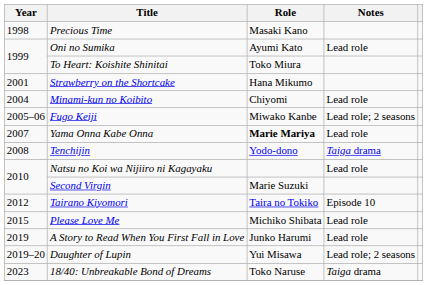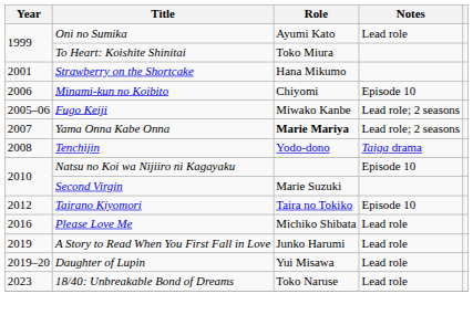 <table class="wikitable sortable">
 <tr>
 <th>Year</th>
 <th>Title</th>
 <th>Role</th>
 <th class="unsortable">Notes</th>
 <th class="unsortable"></th>
-</tr>
-<tr>
-<td>1998</td>
-<td><em>Precious Time</em></td>
-<td>Masaki Kano</td>
-<td></td>
-<td></td>
 </tr>
 <tr>
 <td rowspan="2">1999</td>
 <td><em>Oni no Sumika</em></td>
 <td>Ayumi Kato</td>
 <td>Lead role</td>
 <td></td>
 </tr>
 <tr>
 <td><em>To Heart: Koishite Shinitai</em></td>
 <td>Toko Miura</td>
 <td></td>
 <td></td>
 </tr>
 <tr>
 <td>2001</td>
 <td><em><a href='#'>Strawberry on the Shortcake</a></em></td>
 <td>Hana Mikumo</td>
 <td></td>
 <td></td>
 </tr>
 <tr>
-<td>2004</td>
+<td>2006</td>
 <td><em><a href='#'>Minami-kun no Koibito</a></em></td>
 <td>Chiyomi</td>
-<td>Lead role</td>
+<td>Episode 10</td>
 <td></td>
 </tr>
 <tr>
 <td>2005–06</td>
 <td><em><a href='#'>Fugo Keiji</a></em></td>
 <td>Miwako Kanbe</td>
 <td>Lead role; 2 seasons</td>
 <td></td>
 </tr>
 <tr>
 <td>2007</td>
 <td><em>Yama Onna Kabe Onna</em></td>
 <td><strong>Marie Mariya</strong></td>
-<td>Lead role</td>
+<td>Lead role;  2 seasons</td>
 <td></td>
 </tr>
 <tr>
 <td>2008</td>
 <td><em><a href='#'>Tenchijin</a></em></td>
 <td><a href='#'>Yodo-dono</a></td>
 <td><a href='#'><em>Taiga</em> drama</a></td>
 <td></td>
 </tr>
 <tr>
 <td rowspan=2>2010</td>
 <td><em>Natsu no Koi wa Nijiiro ni Kagayaku</em></td>
 <td></td>
-<td>Lead role</td>
+<td>Episode 10</td>
 <td></td>
 </tr>
 <tr>
 <td><em><a href='#'>Second Virgin</a></em></td>
 <td>Marie Suzuki</td>
 <td></td>
 <td></td>
 </tr>
 <tr>
 <td>2012</td>
 <td><em><a href='#'>Tairano Kiyomori</a></em></td>
 <td><a href='#'>Taira no Tokiko</a></td>
 <td>Episode 10</td>
 <td></td>
 </tr>
 <tr>
-<td>2015</td>
+<td>2016</td>
 <td><em><a href='#'>Please Love Me</a></em></td>
 <td>Michiko Shibata</td>
 <td>Lead role</td>
 <td></td>
 </tr>
 <tr>
 <td>2019</td>
 <td><em>A Story to Read When You First Fall in Love</em></td>
 <td>Junko Harumi</td>
 <td>Lead role</td>
 <td></td>
 </tr>
 <tr>
 <td>2019–20</td>
 <td><em>Daughter of Lupin</em></td>
 <td>Yui Misawa</td>
-<td>Lead role;  2 seasons</td>
+<td>Lead role</td>
 <td></td>
 </tr>
 <tr>
 <td>2023</td>
 <td><em>18/40: Unbreakable Bond of Dreams</em></td>
 <td>Toko Naruse</td>
-<td><em>Taiga</em> drama</td>
+<td>Lead role</td>
 <td></td>
 </tr>
 <tr>
 </tr>
 </table>
